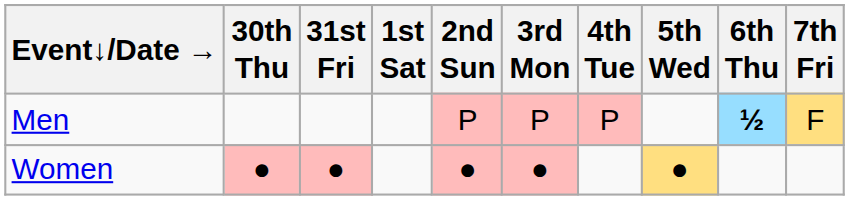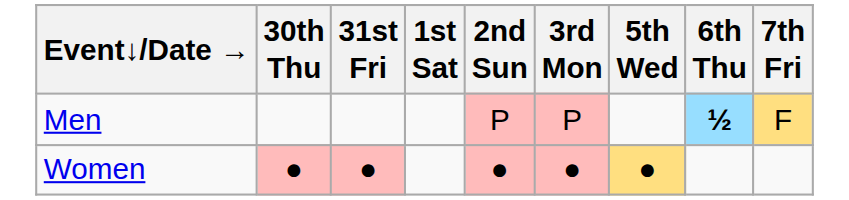 <table class="wikitable" style="margin:0.5em auto; font-size:90%; line-height:1.25em; text-align:center;">
 <tr>
 <th>Event↓/Date →</th>
 <th>30th<br>Thu</th>
 <th>31st<br>Fri</th>
 <th>1st<br>Sat</th>
 <th>2nd<br>Sun</th>
 <th>3rd<br>Mon</th>
-<th>4th<br>Tue</th>
 <th>5th<br>Wed</th>
 <th>6th<br>Thu</th>
 <th>7th<br>Fri</th>
 </tr>
 <tr>
 <td align="left"><a href='#'>Men</a></td>
 <td></td>
 <td></td>
 <td></td>
-<td bgcolor="#FFBBBB">P</td>
 <td bgcolor="#FFBBBB">P</td>
 <td bgcolor="#FFBBBB">P</td>
 <td></td>
 <td bgcolor="#97DEFF"><strong>½</strong></td>
 <td bgcolor="#FFDF80">F</td>
 </tr>
 <tr>
 <td align="left"><a href='#'>Women</a></td>
 <td bgcolor="#FFBBBB">●</td>
 <td bgcolor="#FFBBBB">●</td>
 <td></td>
 <td bgcolor="#FFBBBB">●</td>
 <td bgcolor="#FFBBBB">●</td>
-<td></td>
 <td bgcolor="#FFDF80">●</td>
 <td></td>
 <td></td>
 </tr>
 </table>
